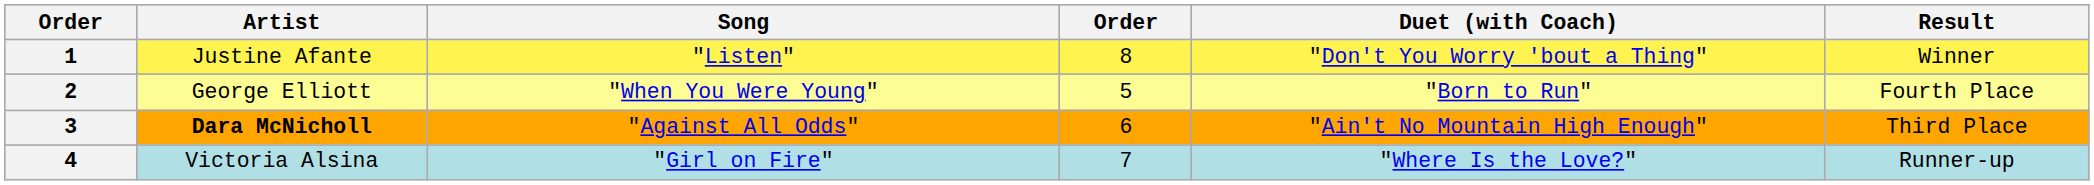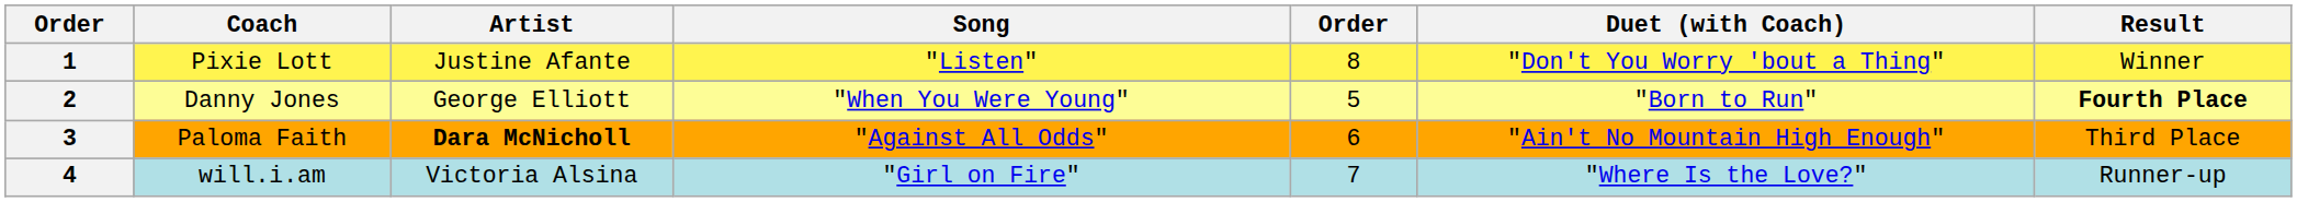 <table class="wikitable" style="text-align:center; width:100%;">
 <tr>
 <th style="width:05%;">Order</th>
+<th style="width:10%;">Coach</th>
 <th style="width:11%;">Artist</th>
 <th style="width:24%;">Song</th>
 <th style="width:05%;">Order</th>
 <th style="width:24%;">Duet (with Coach)</th>
 <th style="width:10%;">Result</th>
 </tr>
 <tr>
 <th scope=col>1</th>
+<td style="background:#FFF44F;text-align:center;">Pixie Lott</td>
 <td style="background:#FFF44F;text-align:center;">Justine Afante</td>
 <td style="background:#FFF44F;text-align:center;">"<a href='#'>Listen</a>"</td>
 <td style="background:#FFF44F;text-align:center;">8</td>
 <td style="background:#FFF44F;text-align:center;">"<a href='#'>Don't You Worry 'bout a Thing</a>"</td>
 <td style="background:#FFF44F;text-align:center;">Winner</td>
 </tr>
 <tr>
 <th scope=col>2</th>
+<td style="background:#FDFD96;text-align:center;">Danny Jones</td>
 <td style="background:#FDFD96;text-align:center;">George Elliott</td>
 <td style="background:#FDFD96;text-align:center;">"<a href='#'>When You Were Young</a>"</td>
 <td style="background:#FDFD96;text-align:center;">5</td>
 <td style="background:#FDFD96;text-align:center;">"<a href='#'>Born to Run</a>"</td>
-<td style="background:#FDFD96;text-align:center;">Fourth Place</td>
+<td style="background:#FDFD96;text-align:center;"><strong>Fourth Place</strong></td>
 </tr>
 <tr>
 <th scope=col>3</th>
+<td style="background:orange;text-align:center;">Paloma Faith</td>
 <td style="background:orange;text-align:center;"><strong>Dara McNicholl</strong></td>
 <td style="background:orange;text-align:center;">"<a href='#'>Against All Odds</a>"</td>
 <td style="background:orange;text-align:center;">6</td>
 <td style="background:orange;text-align:center;">"<a href='#'>Ain't No Mountain High Enough</a>"</td>
 <td style="background:orange; text-align:center;">Third Place</td>
 </tr>
 <tr>
 <th scope=col>4</th>
+<td style="background:#B0E0E6;text-align:center;">will.i.am</td>
 <td style="background:#B0E0E6;text-align:center;">Victoria Alsina</td>
 <td style="background:#B0E0E6;text-align:center;">"<a href='#'>Girl on Fire</a>"</td>
 <td style="background:#B0E0E6;text-align:center;">7</td>
 <td style="background:#B0E0E6;text-align:center;">"<a href='#'>Where Is the Love?</a>"</td>
 <td style="background:#B0E0E6;text-align:center;">Runner-up</td>
 </tr>
 </table>
